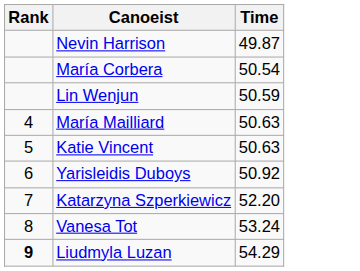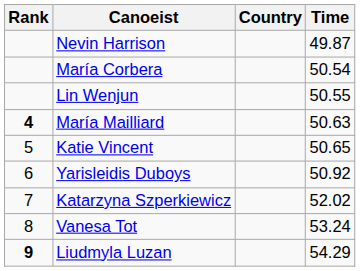 <table class="wikitable" style="text-align:center">
 <tr>
 <th>Rank</th>
 <th>Canoeist</th>
+<th>Country</th>
 <th>Time</th>
 </tr>
 <tr>
 <td></td>
 <td align="left"><a href='#'>Nevin Harrison</a></td>
+<td align="left"></td>
 <td>49.87</td>
 </tr>
 <tr>
 <td></td>
 <td align="left"><a href='#'>María Corbera</a></td>
+<td align="left"></td>
 <td>50.54</td>
 </tr>
 <tr>
 <td></td>
 <td align="left"><a href='#'>Lin Wenjun</a></td>
-<td>50.59</td>
+<td align="left"></td>
+<td>50.55</td>
 </tr>
 <tr>
-<td>4</td>
+<td><strong>4</strong></td>
 <td align="left"><a href='#'>María Mailliard</a></td>
+<td align="left"></td>
 <td>50.63</td>
 </tr>
 <tr>
 <td>5</td>
 <td align="left"><a href='#'>Katie Vincent</a></td>
-<td>50.63</td>
+<td align="left"></td>
+<td>50.65</td>
 </tr>
 <tr>
 <td>6</td>
 <td align="left"><a href='#'>Yarisleidis Duboys</a></td>
+<td align="left"></td>
 <td>50.92</td>
 </tr>
 <tr>
 <td>7</td>
 <td align="left"><a href='#'>Katarzyna Szperkiewicz</a></td>
-<td>52.20</td>
+<td align="left"></td>
+<td>52.02</td>
 </tr>
 <tr>
 <td>8</td>
 <td align="left"><a href='#'>Vanesa Tot</a></td>
+<td align="left"></td>
 <td>53.24</td>
 </tr>
 <tr>
 <td><strong>9</strong></td>
 <td align="left"><a href='#'>Liudmyla Luzan</a></td>
+<td align="left"></td>
 <td>54.29</td>
 </tr>
 </table>
